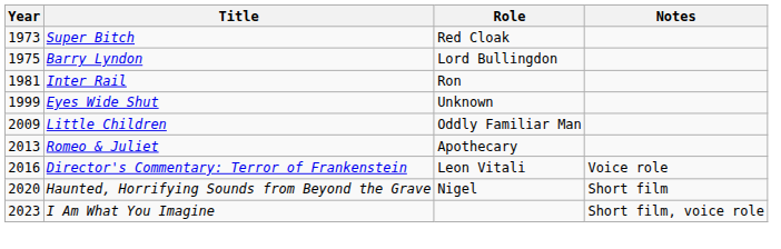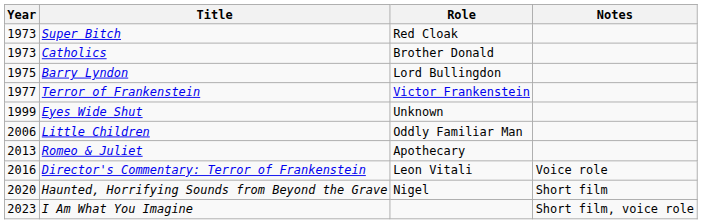 <table class="wikitable">
 <tr>
 <th>Year</th>
 <th>Title</th>
 <th>Role</th>
 <th>Notes</th>
 </tr>
 <tr>
 <td>1973</td>
 <td><em><a href='#'>Super Bitch</a></em></td>
 <td>Red Cloak</td>
 <td></td>
 </tr>
 <tr>
+<td>1973</td>
+<td><em><a href='#'>Catholics</a></em></td>
+<td>Brother Donald</td>
+<td></td>
+</tr>
+<tr>
 <td>1975</td>
 <td><em><a href='#'>Barry Lyndon</a></em></td>
 <td>Lord Bullingdon</td>
 <td></td>
 </tr>
 <tr>
-<td>1981</td>
-<td><em><a href='#'>Inter Rail</a></em></td>
-<td>Ron</td>
+<td>1977</td>
+<td><em><a href='#'>Terror of Frankenstein</a></em></td>
+<td><a href='#'>Victor Frankenstein</a></td>
 <td></td>
 </tr>
 <tr>
 <td>1999</td>
 <td><em><a href='#'>Eyes Wide Shut</a></em></td>
 <td>Unknown</td>
 <td></td>
 </tr>
 <tr>
-<td>2009</td>
+<td>2006</td>
 <td><em><a href='#'>Little Children</a></em></td>
 <td>Oddly Familiar Man</td>
 <td></td>
 </tr>
 <tr>
 <td>2013</td>
 <td><em><a href='#'>Romeo & Juliet</a></em></td>
 <td>Apothecary</td>
 <td></td>
 </tr>
 <tr>
 <td>2016</td>
 <td><em><a href='#'>Director's Commentary: Terror of Frankenstein</a></em></td>
 <td>Leon Vitali</td>
 <td>Voice role</td>
 </tr>
 <tr>
 <td>2020</td>
 <td><em>Haunted, Horrifying Sounds from Beyond the Grave</em></td>
 <td>Nigel</td>
 <td>Short film</td>
 </tr>
 <tr>
 <td>2023</td>
 <td><em>I Am What You Imagine</em></td>
 <td></td>
 <td>Short film, voice role</td>
 </tr>
 </table>
